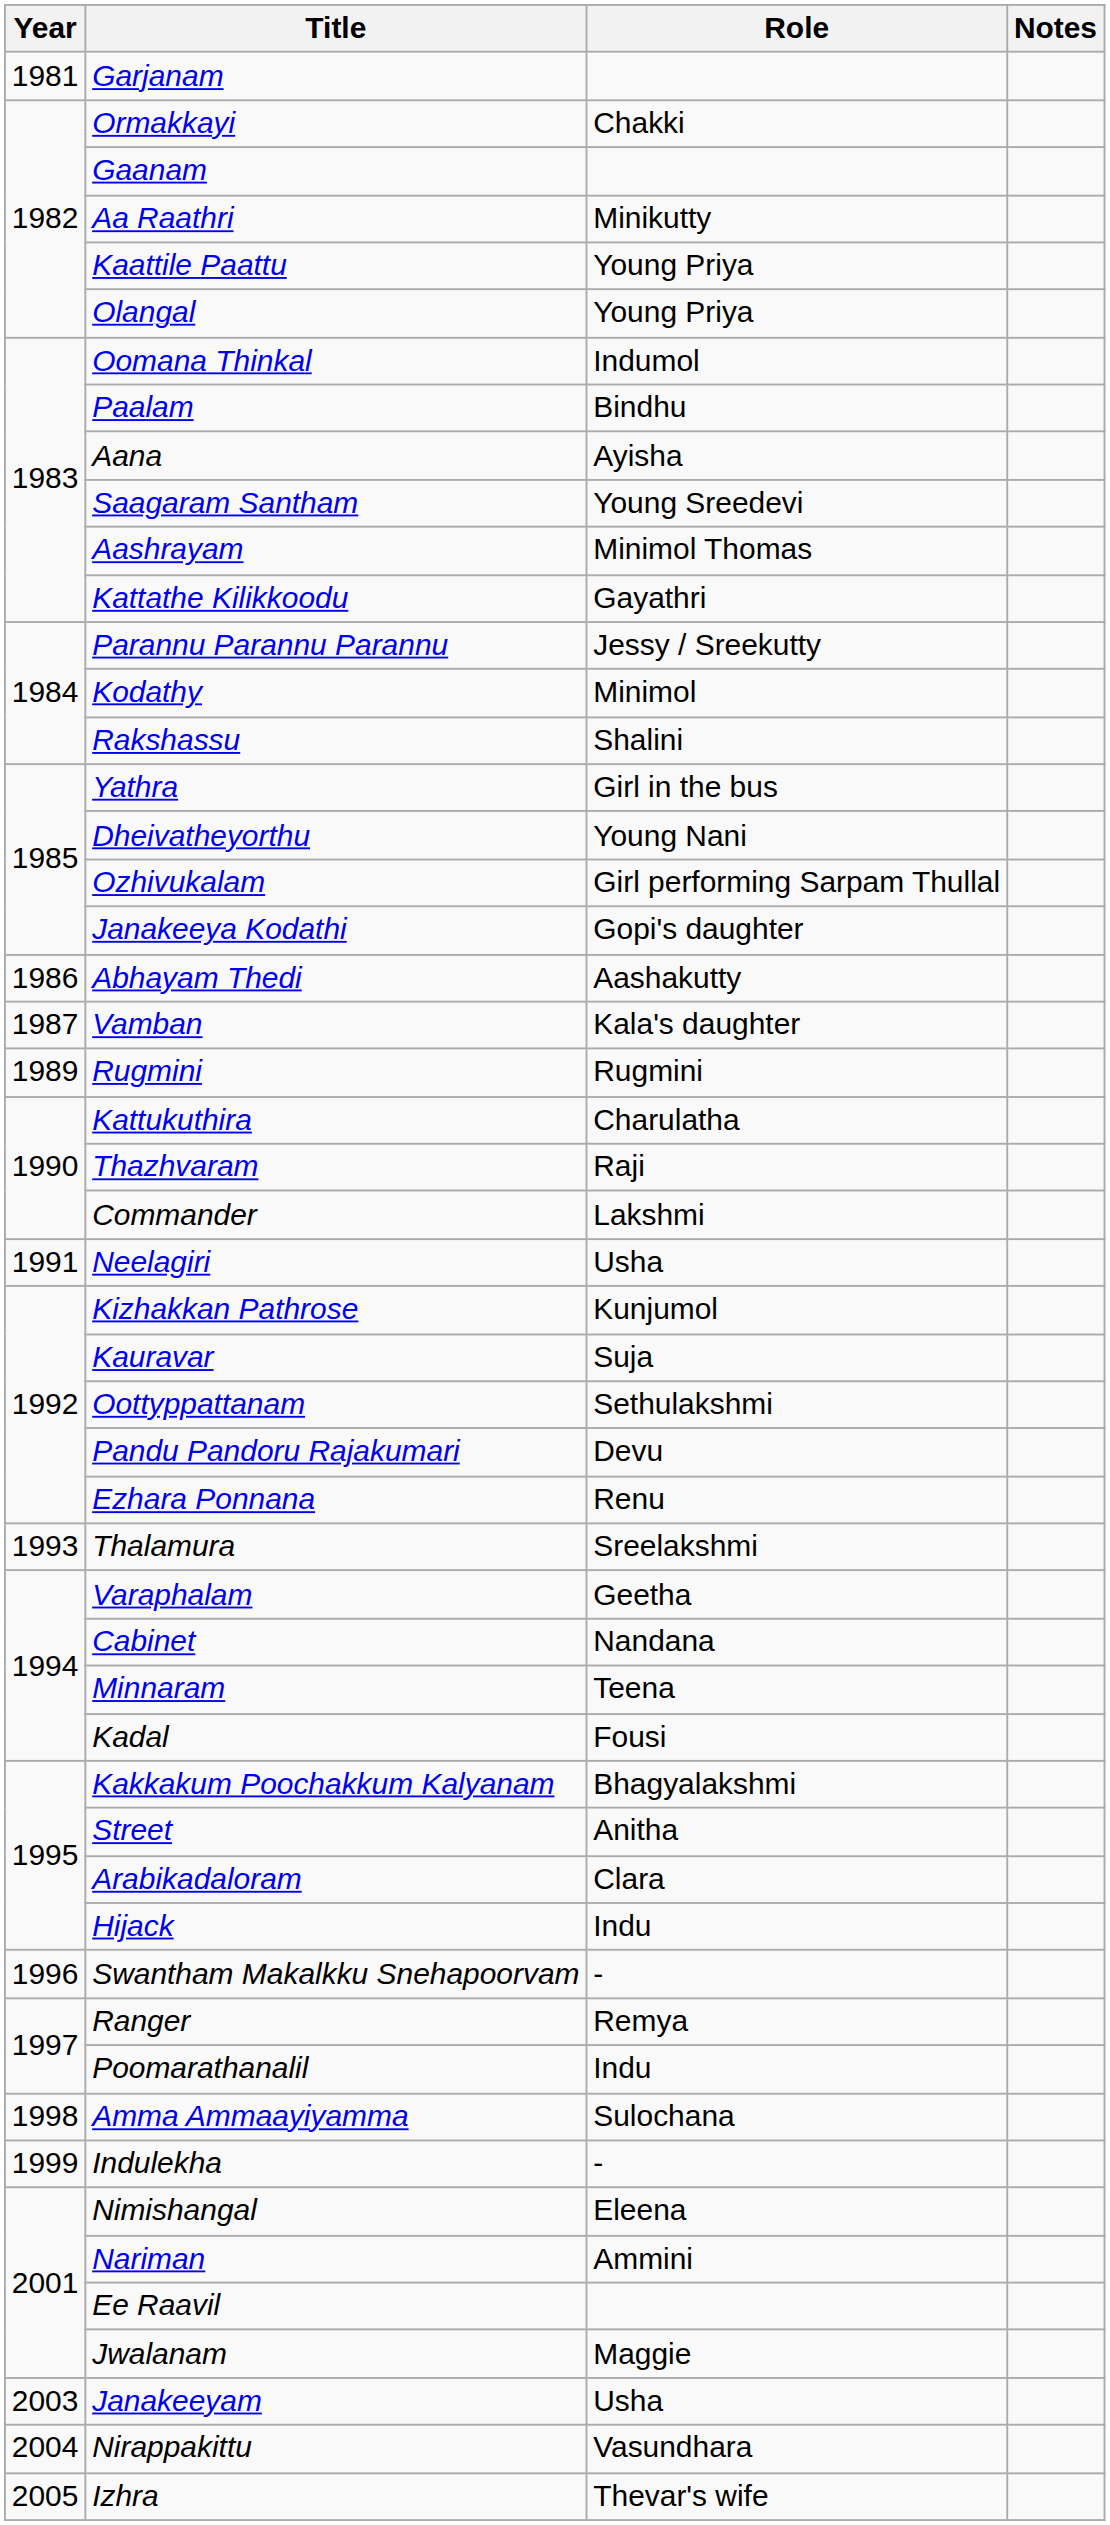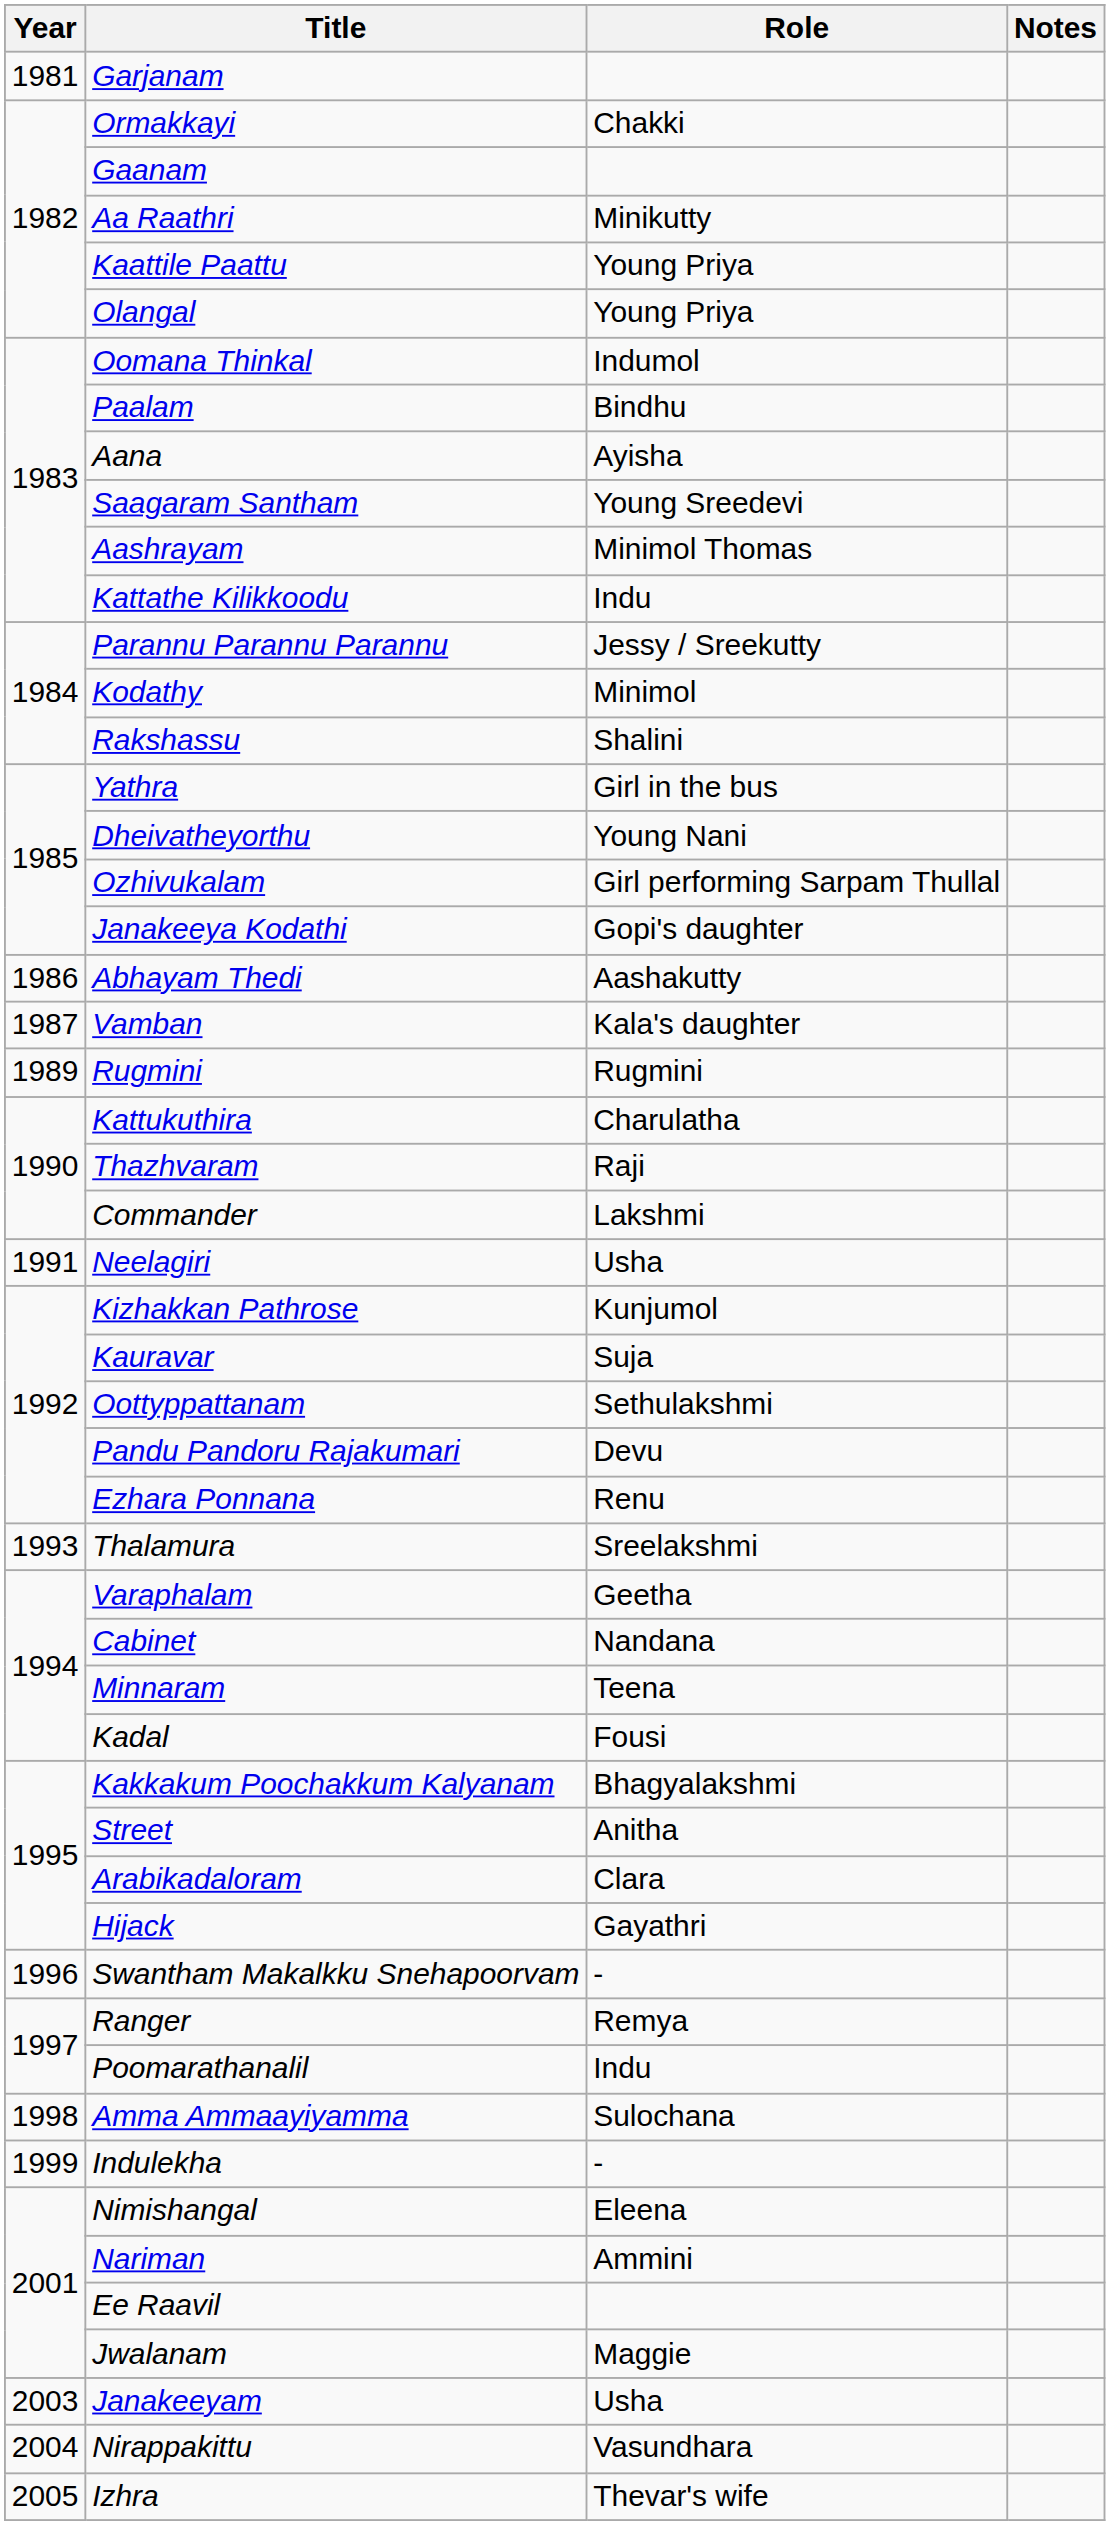 <table class="wikitable sortable">
 <tr>
 <th>Year</th>
 <th>Title</th>
 <th>Role</th>
 <th class="unsortable">Notes</th>
 </tr>
 <tr>
 <td>1981</td>
 <td><a href='#'><em>Garjanam</em></a></td>
 <td></td>
 <td></td>
 </tr>
 <tr>
 <td rowspan="5">1982</td>
 <td><em><a href='#'>Ormakkayi</a></em></td>
 <td>Chakki</td>
 <td></td>
 </tr>
 <tr>
 <td><em><a href='#'>Gaanam</a></em></td>
 <td></td>
 <td></td>
 </tr>
 <tr>
 <td><em><a href='#'>Aa Raathri</a></em></td>
 <td>Minikutty</td>
 <td></td>
 </tr>
 <tr>
 <td><em><a href='#'>Kaattile Paattu</a></em></td>
 <td>Young Priya</td>
 <td></td>
 </tr>
 <tr>
 <td><em><a href='#'>Olangal</a></em></td>
 <td>Young Priya</td>
 <td></td>
 </tr>
 <tr>
 <td rowspan="6">1983</td>
 <td><em><a href='#'>Oomana Thinkal</a></em></td>
 <td>Indumol</td>
 <td></td>
 </tr>
 <tr>
 <td><em><a href='#'>Paalam</a></em></td>
 <td>Bindhu</td>
 <td></td>
 </tr>
 <tr>
 <td><em>Aana</em></td>
 <td>Ayisha</td>
 <td></td>
 </tr>
 <tr>
 <td><em><a href='#'>Saagaram Santham</a></em></td>
 <td>Young Sreedevi</td>
 <td></td>
 </tr>
 <tr>
 <td><em><a href='#'>Aashrayam</a></em></td>
 <td>Minimol Thomas</td>
 <td></td>
 </tr>
 <tr>
 <td><em><a href='#'>Kattathe Kilikkoodu</a></em></td>
-<td>Gayathri</td>
+<td>Indu</td>
 <td></td>
 </tr>
 <tr>
 <td rowspan="3">1984</td>
 <td><em><a href='#'>Parannu Parannu Parannu</a></em></td>
 <td>Jessy / Sreekutty</td>
 <td></td>
 </tr>
 <tr>
 <td><em><a href='#'>Kodathy</a></em></td>
 <td>Minimol</td>
 <td></td>
 </tr>
 <tr>
 <td><em><a href='#'>Rakshassu</a></em></td>
 <td>Shalini</td>
 <td></td>
 </tr>
 <tr>
 <td rowspan="4">1985</td>
 <td><em><a href='#'>Yathra</a></em></td>
 <td>Girl in the bus</td>
 <td></td>
 </tr>
 <tr>
 <td><em><a href='#'>Dheivatheyorthu</a></em></td>
 <td>Young Nani</td>
 <td></td>
 </tr>
 <tr>
 <td><em><a href='#'>Ozhivukalam</a></em></td>
 <td>Girl performing Sarpam Thullal</td>
 <td></td>
 </tr>
 <tr>
 <td><em><a href='#'>Janakeeya Kodathi</a></em></td>
 <td>Gopi's daughter</td>
 <td></td>
 </tr>
 <tr>
 <td>1986</td>
 <td><em><a href='#'>Abhayam Thedi</a></em></td>
 <td>Aashakutty</td>
 <td></td>
 </tr>
 <tr>
 <td>1987</td>
 <td><em><a href='#'>Vamban</a></em></td>
 <td>Kala's daughter</td>
 <td></td>
 </tr>
 <tr>
 <td>1989</td>
 <td><em><a href='#'>Rugmini</a></em></td>
 <td>Rugmini</td>
 <td></td>
 </tr>
 <tr>
 <td rowspan="3">1990</td>
 <td><em><a href='#'>Kattukuthira</a></em></td>
 <td>Charulatha</td>
 <td></td>
 </tr>
 <tr>
 <td><em><a href='#'>Thazhvaram</a></em></td>
 <td>Raji</td>
 <td></td>
 </tr>
 <tr>
 <td><em>Commander</em></td>
 <td>Lakshmi</td>
 <td></td>
 </tr>
 <tr>
 <td>1991</td>
 <td><em><a href='#'>Neelagiri</a></em></td>
 <td>Usha</td>
 <td></td>
 </tr>
 <tr>
 <td rowspan="5">1992</td>
 <td><em><a href='#'>Kizhakkan Pathrose</a></em></td>
 <td>Kunjumol</td>
 <td></td>
 </tr>
 <tr>
 <td><em><a href='#'>Kauravar</a></em></td>
 <td>Suja</td>
 <td></td>
 </tr>
 <tr>
 <td><em><a href='#'>Oottyppattanam</a></em></td>
 <td>Sethulakshmi</td>
 <td></td>
 </tr>
 <tr>
 <td><em><a href='#'>Pandu Pandoru Rajakumari</a></em></td>
 <td>Devu</td>
 <td></td>
 </tr>
 <tr>
 <td><em><a href='#'>Ezhara Ponnana</a></em></td>
 <td>Renu</td>
 <td></td>
 </tr>
 <tr>
 <td>1993</td>
 <td><em>Thalamura</em></td>
 <td>Sreelakshmi</td>
 <td></td>
 </tr>
 <tr>
 <td rowspan="4">1994</td>
 <td><em><a href='#'>Varaphalam</a></em></td>
 <td>Geetha</td>
 <td></td>
 </tr>
 <tr>
 <td><em><a href='#'>Cabinet</a></em></td>
 <td>Nandana</td>
 <td></td>
 </tr>
 <tr>
 <td><em><a href='#'>Minnaram</a></em></td>
 <td>Teena</td>
 <td></td>
 </tr>
 <tr>
 <td><em>Kadal</em></td>
 <td>Fousi</td>
 <td></td>
 </tr>
 <tr>
 <td rowspan="4">1995</td>
 <td><em><a href='#'>Kakkakum Poochakkum Kalyanam</a></em></td>
 <td>Bhagyalakshmi</td>
 <td></td>
 </tr>
 <tr>
 <td><em><a href='#'>Street</a></em></td>
 <td>Anitha</td>
 <td></td>
 </tr>
 <tr>
 <td><em><a href='#'>Arabikadaloram</a></em></td>
 <td>Clara</td>
 <td></td>
 </tr>
 <tr>
 <td><em><a href='#'>Hijack</a></em></td>
-<td>Indu</td>
+<td>Gayathri</td>
 <td></td>
 </tr>
 <tr>
 <td>1996</td>
 <td><em>Swantham Makalkku Snehapoorvam</em></td>
 <td>-</td>
 <td></td>
 </tr>
 <tr>
 <td rowspan="2">1997</td>
 <td><em>Ranger</em></td>
 <td>Remya</td>
 <td></td>
 </tr>
 <tr>
 <td><em>Poomarathanalil</em></td>
 <td>Indu</td>
 <td></td>
 </tr>
 <tr>
 <td>1998</td>
 <td><em><a href='#'>Amma Ammaayiyamma</a></em></td>
 <td>Sulochana</td>
 <td></td>
 </tr>
 <tr>
 <td>1999</td>
 <td><em>Indulekha</em></td>
 <td>-</td>
 <td></td>
 </tr>
 <tr>
 <td rowspan="4">2001</td>
 <td><em>Nimishangal</em></td>
 <td>Eleena</td>
 <td></td>
 </tr>
 <tr>
 <td><em><a href='#'>Nariman</a></em></td>
 <td>Ammini</td>
 <td></td>
 </tr>
 <tr>
 <td><em>Ee Raavil</em></td>
 <td></td>
 <td></td>
 </tr>
 <tr>
 <td><em>Jwalanam</em></td>
 <td>Maggie</td>
 <td></td>
 </tr>
 <tr>
 <td>2003</td>
 <td><em><a href='#'>Janakeeyam</a></em></td>
 <td>Usha</td>
 <td></td>
 </tr>
 <tr>
 <td>2004</td>
 <td><em>Nirappakittu</em></td>
 <td>Vasundhara</td>
 <td></td>
 </tr>
 <tr>
 <td>2005</td>
 <td><em>Izhra</em></td>
 <td>Thevar's wife</td>
 <td></td>
 </tr>
 </table>
